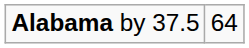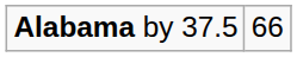 <table class="wikitable" style="margin-left: auto; margin-right: auto; border: none;">
 <tr align="center">
 </tr>
 <tr align="center">
 <td><strong>Alabama</strong> by 37.5</td>
-<td>64</td>
+<td>66</td>
 </tr>
 </table>
